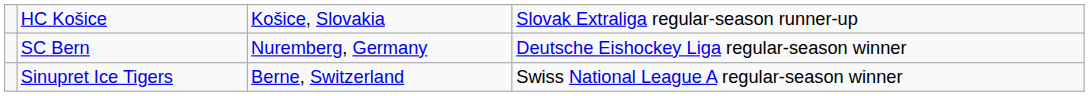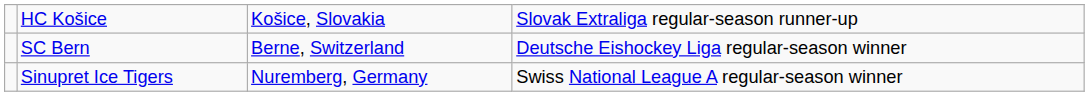 <table class="wikitable" width="75%">
 <tr>
 <td></td>
 <td><a href='#'>HC Košice</a></td>
 <td><a href='#'>Košice</a>, <a href='#'>Slovakia</a></td>
 <td><a href='#'>Slovak Extraliga</a> regular-season runner-up</td>
 </tr>
 <tr>
 <td></td>
 <td><a href='#'>SC Bern</a></td>
-<td><a href='#'>Nuremberg</a>, <a href='#'>Germany</a></td>
+<td><a href='#'>Berne</a>, <a href='#'>Switzerland</a></td>
 <td><a href='#'>Deutsche Eishockey Liga</a> regular-season winner</td>
 </tr>
 <tr>
 <td></td>
 <td><a href='#'>Sinupret Ice Tigers</a></td>
-<td><a href='#'>Berne</a>, <a href='#'>Switzerland</a></td>
+<td><a href='#'>Nuremberg</a>, <a href='#'>Germany</a></td>
 <td>Swiss <a href='#'>National League A</a> regular-season winner</td>
 </tr>
 </table>
